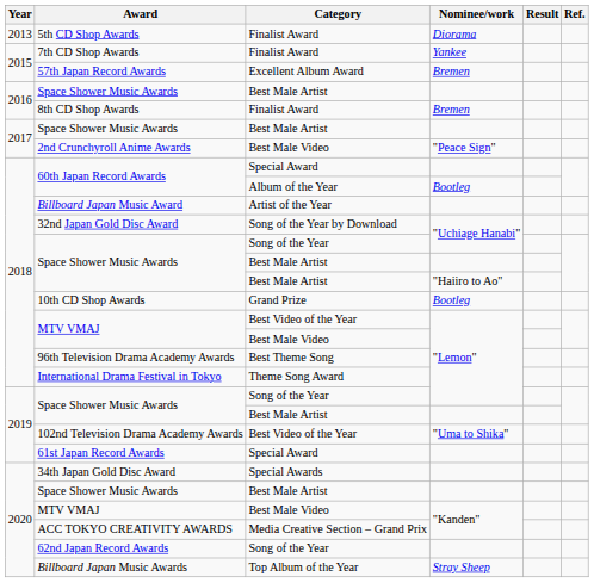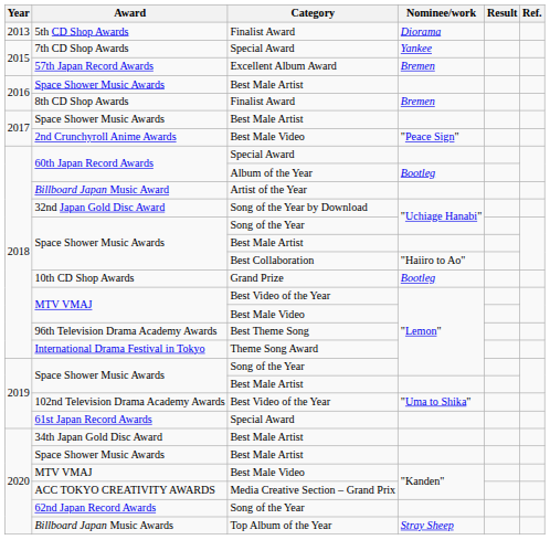 <table class="wikitable">
 <tr>
 <th>Year</th>
 <th>Award</th>
 <th>Category</th>
 <th>Nominee/work</th>
 <th>Result</th>
 <th>Ref.</th>
 </tr>
 <tr>
 <td>2013</td>
 <td>5th <a href='#'>CD Shop Awards</a></td>
 <td>Finalist Award</td>
 <td><em><a href='#'>Diorama</a></em></td>
 <td></td>
 <td align="center"></td>
 </tr>
 <tr>
 <td rowspan="2">2015</td>
 <td>7th CD Shop Awards</td>
-<td>Finalist Award</td>
+<td>Special Award</td>
 <td><em><a href='#'>Yankee</a></em></td>
 <td></td>
 <td align="center"></td>
 </tr>
 <tr>
 <td><a href='#'>57th Japan Record Awards</a></td>
 <td>Excellent Album Award</td>
 <td><em><a href='#'>Bremen</a></em></td>
 <td></td>
 <td align="center"></td>
 </tr>
 <tr>
 <td rowspan="2">2016</td>
 <td><a href='#'>Space Shower Music Awards</a></td>
 <td>Best Male Artist</td>
 <td></td>
 <td></td>
 <td align="center"></td>
 </tr>
 <tr>
 <td>8th CD Shop Awards</td>
 <td>Finalist Award</td>
 <td><em><a href='#'>Bremen</a></em></td>
 <td></td>
 <td align="center"></td>
 </tr>
 <tr>
 <td rowspan="2">2017</td>
 <td>Space Shower Music Awards</td>
 <td>Best Male Artist</td>
 <td></td>
 <td></td>
 <td align="center"></td>
 </tr>
 <tr>
 <td><a href='#'>2nd Crunchyroll Anime Awards</a></td>
 <td>Best Male Video</td>
 <td>"<a href='#'>Peace Sign</a>" <br></td>
 <td></td>
 <td align="center"></td>
 </tr>
 <tr>
 <td rowspan="12">2018</td>
 <td rowspan="2"><a href='#'>60th Japan Record Awards</a></td>
 <td>Special Award</td>
 <td></td>
 <td></td>
 <td rowspan="2" align="center"></td>
 </tr>
 <tr>
 <td>Album of the Year</td>
 <td><em><a href='#'>Bootleg</a></em></td>
 <td></td>
 </tr>
 <tr>
 <td><a href='#'><em>Billboard Japan</em> Music Award</a></td>
 <td>Artist of the Year</td>
 <td></td>
 <td></td>
 <td align="center"></td>
 </tr>
 <tr>
 <td>32nd <a href='#'>Japan Gold Disc Award</a></td>
 <td>Song of the Year by Download</td>
 <td rowspan="2">"<a href='#'>Uchiage Hanabi</a>" </td>
 <td></td>
 <td align="center"></td>
 </tr>
 <tr>
 <td rowspan="3">Space Shower Music Awards</td>
 <td>Song of the Year</td>
 <td></td>
 <td rowspan="3" align="center"></td>
 </tr>
 <tr>
 <td>Best Male Artist</td>
 <td></td>
 <td></td>
 </tr>
 <tr>
-<td>Best Male Artist</td>
+<td>Best Collaboration</td>
 <td>"Haiiro to Ao" </td>
 <td></td>
 </tr>
 <tr>
 <td>10th CD Shop Awards</td>
 <td>Grand Prize</td>
 <td><em><a href='#'>Bootleg</a></em></td>
 <td></td>
 <td align="center"></td>
 </tr>
 <tr>
 <td rowspan="2"><a href='#'>MTV VMAJ</a></td>
 <td>Best Video of the Year</td>
 <td rowspan="5">"<a href='#'>Lemon</a>"</td>
 <td></td>
 <td rowspan="2" align="center"></td>
 </tr>
 <tr>
 <td>Best Male Video</td>
 <td></td>
 </tr>
 <tr>
 <td>96th Television Drama Academy Awards</td>
 <td>Best Theme Song</td>
 <td></td>
 <td align="center"></td>
 </tr>
 <tr>
 <td><a href='#'>International Drama Festival in Tokyo</a></td>
 <td>Theme Song Award</td>
 <td></td>
 <td align="center"></td>
 </tr>
 <tr>
 <td rowspan="4">2019</td>
 <td rowspan="2">Space Shower Music Awards</td>
 <td>Song of the Year</td>
 <td></td>
 <td rowspan="2" align="center"></td>
 </tr>
 <tr>
 <td>Best Male Artist</td>
 <td></td>
 <td></td>
 </tr>
 <tr>
 <td>102nd Television Drama Academy Awards</td>
 <td>Best Video of the Year</td>
 <td>"<a href='#'>Uma to Shika</a>"</td>
 <td></td>
 <td align="center"></td>
 </tr>
 <tr>
 <td><a href='#'>61st Japan Record Awards</a></td>
 <td>Special Award</td>
 <td></td>
 <td></td>
 <td align="center"></td>
 </tr>
 <tr>
 <td rowspan="6">2020</td>
 <td>34th Japan Gold Disc Award</td>
-<td>Special Awards</td>
+<td>Best Male Artist</td>
 <td></td>
 <td></td>
 <td align="center"></td>
 </tr>
 <tr>
 <td>Space Shower Music Awards</td>
 <td>Best Male Artist</td>
 <td></td>
 <td></td>
 <td align="center"></td>
 </tr>
 <tr>
 <td>MTV VMAJ</td>
 <td>Best Male Video</td>
 <td rowspan="2">"Kanden"</td>
 <td></td>
 <td align="center"></td>
 </tr>
 <tr>
 <td>ACC TOKYO CREATIVITY AWARDS</td>
 <td>Media Creative Section – Grand Prix</td>
 <td></td>
 <td align="center"></td>
 </tr>
 <tr>
 <td><a href='#'>62nd Japan Record Awards</a></td>
 <td>Song of the Year</td>
 <td></td>
 <td></td>
 <td align="center"></td>
 </tr>
 <tr>
 <td><em>Billboard Japan</em> Music Awards</td>
 <td>Top Album of the Year</td>
 <td><em><a href='#'>Stray Sheep</a></em></td>
 <td></td>
 <td align="center"></td>
 </tr>
 </table>
